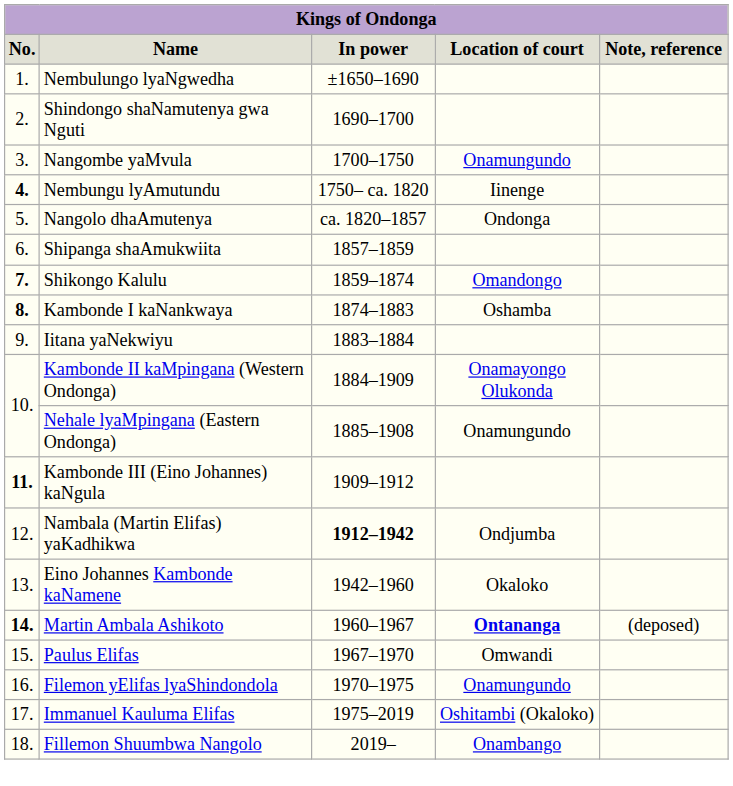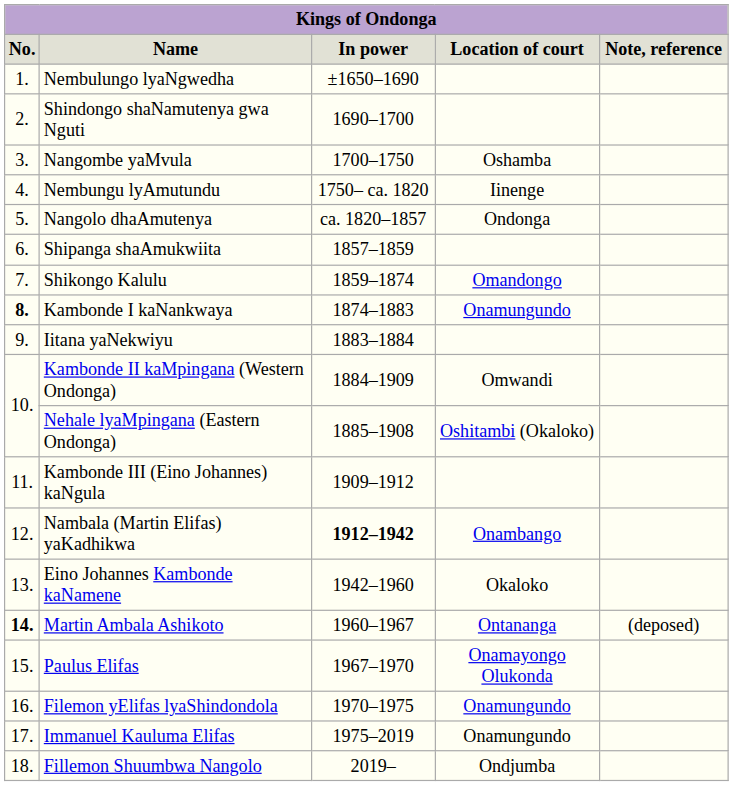 <table class="wikitable" style="font-size:95%; text-align:center; background:#FFFFF3">
 <tr>
 <td style="background:#BBA3D1;" colspan=5><strong>Kings of Ondonga</strong></td>
 </tr>
 <tr>
 <th width=20 style=background:#E1E1D5>No.</th>
 <th width=280 style=background:#E1E1D5>Name</th>
 <th width=120 style=background:#E1E1D5>In power</th>
 <th width=150 style=background:#E1E1D5>Location of court</th>
 <th width=120 style=background:#E1E1D5>Note, reference</th>
 </tr>
 <tr>
 <td>1.</td>
 <td align=left>Nembulungo lyaNgwedha</td>
 <td>±1650–1690</td>
 <td></td>
 <td></td>
 </tr>
 <tr>
 <td>2.</td>
 <td align=left>Shindongo shaNamutenya gwa Nguti</td>
 <td>1690–1700</td>
 <td></td>
 <td></td>
 </tr>
 <tr>
 <td>3.</td>
 <td align=left>Nangombe yaMvula</td>
 <td>1700–1750</td>
-<td><a href='#'>Onamungundo</a></td>
+<td>Oshamba</td>
 <td></td>
 </tr>
 <tr>
-<td><strong>4.</strong></td>
+<td>4.</td>
 <td align=left>Nembungu lyAmutundu</td>
 <td>1750– ca. 1820</td>
 <td>Iinenge</td>
 <td></td>
 </tr>
 <tr>
 <td>5.</td>
 <td align=left>Nangolo dhaAmutenya</td>
 <td>ca. 1820–1857</td>
 <td>Ondonga</td>
 <td></td>
 </tr>
 <tr>
 <td>6.</td>
 <td align=left>Shipanga shaAmukwiita</td>
 <td>1857–1859</td>
 <td></td>
 <td></td>
 </tr>
 <tr>
-<td><strong>7.</strong></td>
+<td>7.</td>
 <td align=left>Shikongo Kalulu</td>
 <td>1859–1874</td>
 <td><a href='#'>Omandongo</a></td>
 <td></td>
 </tr>
 <tr>
 <td><strong>8.</strong></td>
 <td align=left>Kambonde I kaNankwaya</td>
 <td>1874–1883</td>
-<td>Oshamba</td>
+<td><a href='#'>Onamungundo</a></td>
 <td></td>
 </tr>
 <tr>
 <td>9.</td>
 <td align=left>Iitana yaNekwiyu</td>
 <td>1883–1884</td>
 <td></td>
 <td></td>
 </tr>
 <tr>
 <td rowspan = 2>10.</td>
 <td align=left><a href='#'>Kambonde II kaMpingana</a> (Western Ondonga)</td>
 <td>1884–1909</td>
-<td><a href='#'>Onamayongo</a> <a href='#'>Olukonda</a></td>
+<td>Omwandi</td>
 <td></td>
 </tr>
 <tr>
 <td align=left><a href='#'>Nehale lyaMpingana</a> (Eastern Ondonga)</td>
 <td>1885–1908</td>
-<td>Onamungundo</td>
+<td><a href='#'>Oshitambi</a> (Okaloko)</td>
 <td></td>
 </tr>
 <tr>
-<td><strong>11.</strong></td>
+<td>11.</td>
 <td align=left>Kambonde III (Eino Johannes) kaNgula</td>
 <td>1909–1912</td>
 <td></td>
 <td></td>
 </tr>
 <tr>
 <td>12.</td>
 <td align=left>Nambala (Martin Elifas) yaKadhikwa</td>
 <td><strong>1912–1942</strong></td>
-<td>Ondjumba</td>
+<td><a href='#'>Onambango</a></td>
 <td></td>
 </tr>
 <tr>
 <td>13.</td>
 <td align=left>Eino Johannes <a href='#'>Kambonde kaNamene</a></td>
 <td>1942–1960</td>
 <td>Okaloko</td>
 <td></td>
 </tr>
 <tr>
 <td><strong>14.</strong></td>
 <td align=left><a href='#'>Martin Ambala Ashikoto</a></td>
 <td>1960–1967</td>
-<td><strong><a href='#'>Ontananga</a></strong></td>
+<td><a href='#'>Ontananga</a></td>
 <td>(deposed)</td>
 </tr>
 <tr>
 <td>15.</td>
 <td align=left><a href='#'>Paulus Elifas</a></td>
 <td>1967–1970</td>
-<td>Omwandi</td>
+<td><a href='#'>Onamayongo</a> <a href='#'>Olukonda</a></td>
 <td></td>
 </tr>
 <tr>
 <td>16.</td>
 <td align=left><a href='#'>Filemon yElifas lyaShindondola</a></td>
 <td>1970–1975</td>
 <td><a href='#'>Onamungundo</a></td>
 <td></td>
 </tr>
 <tr>
 <td>17.</td>
 <td align=left><a href='#'>Immanuel Kauluma Elifas</a></td>
 <td>1975–2019</td>
-<td><a href='#'>Oshitambi</a> (Okaloko)</td>
+<td>Onamungundo</td>
 <td></td>
 </tr>
 <tr>
 <td>18.</td>
 <td align=left><a href='#'>Fillemon Shuumbwa Nangolo</a></td>
 <td>2019–</td>
-<td><a href='#'>Onambango</a></td>
+<td>Ondjumba</td>
 <td></td>
 </tr>
 </table>
